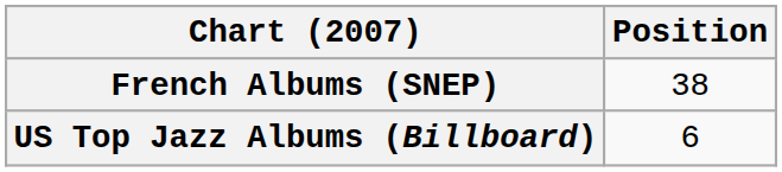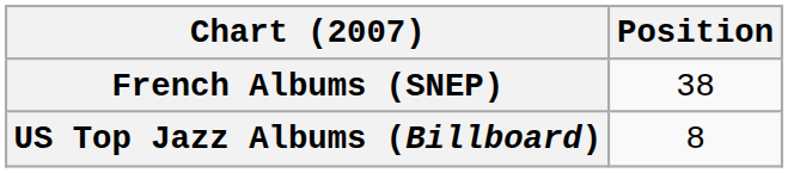 <table class="wikitable sortable plainrowheaders" style="text-align:center">
 <tr>
 <th scope="col">Chart (2007)</th>
 <th scope="col">Position</th>
 </tr>
 <tr>
 <th scope="row">French Albums (SNEP)</th>
 <td>38</td>
 </tr>
 <tr>
 <th scope="row">US Top Jazz Albums (<em>Billboard</em>)</th>
-<td>6</td>
+<td>8</td>
 </tr>
 </table>
